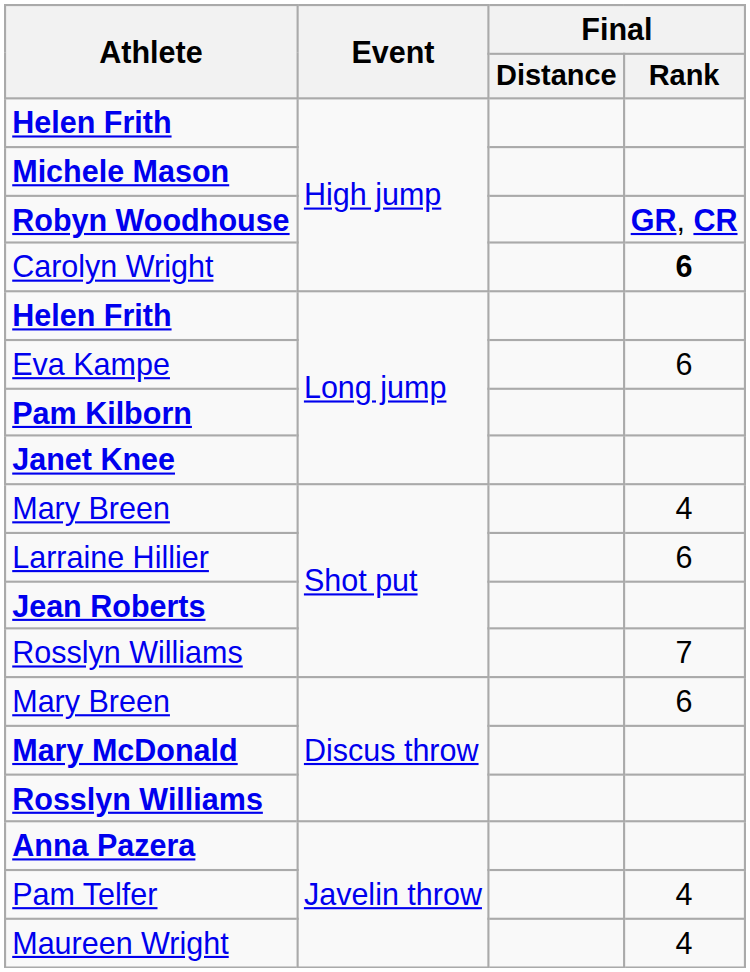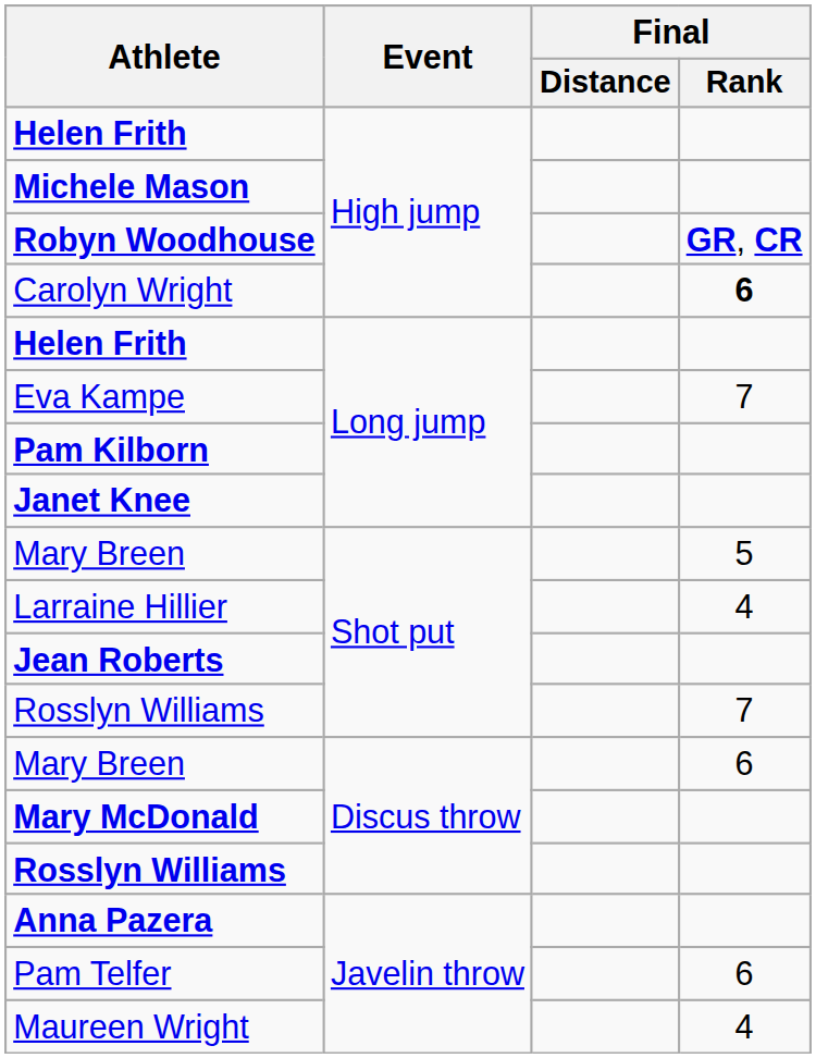 <table class=wikitable style=font-size:90%>
 <tr>
 <th rowspan=2>Athlete</th>
 <th rowspan=2>Event</th>
 <th colspan=2>Final</th>
 </tr>
 <tr style=font-size:95%>
 <th>Distance</th>
 <th>Rank</th>
 </tr>
 <tr align=center>
 <td align=left><strong><a href='#'>Helen Frith</a></strong></td>
 <td align=left rowspan=4><a href='#'>High jump</a></td>
 <td></td>
 <td></td>
 </tr>
 <tr align=center>
 <td align=left><strong><a href='#'>Michele Mason</a></strong></td>
 <td></td>
 <td></td>
 </tr>
 <tr align=center>
 <td align=left><strong><a href='#'>Robyn Woodhouse</a></strong></td>
 <td></td>
 <td> <strong><a href='#'>GR</a></strong>, <strong><a href='#'>CR</a></strong></td>
 </tr>
 <tr align=center>
 <td align=left><a href='#'>Carolyn Wright</a></td>
 <td></td>
 <td><strong>6</strong></td>
 </tr>
 <tr align=center>
 <td align=left><strong><a href='#'>Helen Frith</a></strong></td>
 <td align=left rowspan=4><a href='#'>Long jump</a></td>
 <td></td>
 <td></td>
 </tr>
 <tr align=center>
 <td align=left><a href='#'>Eva Kampe</a></td>
 <td></td>
-<td>6</td>
+<td>7</td>
 </tr>
 <tr align=center>
 <td align=left><strong><a href='#'>Pam Kilborn</a></strong></td>
 <td></td>
 <td></td>
 </tr>
 <tr align=center>
 <td align=left><strong><a href='#'>Janet Knee</a></strong></td>
 <td></td>
 <td></td>
 </tr>
 <tr align=center>
 <td align=left><a href='#'>Mary Breen</a></td>
 <td align=left rowspan=4><a href='#'>Shot put</a></td>
 <td></td>
-<td>4</td>
+<td>5</td>
 </tr>
 <tr align=center>
 <td align=left><a href='#'>Larraine Hillier</a></td>
 <td></td>
-<td>6</td>
+<td>4</td>
 </tr>
 <tr align=center>
 <td align=left><strong><a href='#'>Jean Roberts</a></strong></td>
 <td></td>
 <td></td>
 </tr>
 <tr align=center>
 <td align=left><a href='#'>Rosslyn Williams</a></td>
 <td></td>
 <td>7</td>
 </tr>
 <tr align=center>
 <td align=left><a href='#'>Mary Breen</a></td>
 <td align=left rowspan=3><a href='#'>Discus throw</a></td>
 <td></td>
 <td>6</td>
 </tr>
 <tr align=center>
 <td align=left><strong><a href='#'>Mary McDonald</a></strong></td>
 <td></td>
 <td></td>
 </tr>
 <tr align=center>
 <td align=left><strong><a href='#'>Rosslyn Williams</a></strong></td>
 <td></td>
 <td></td>
 </tr>
 <tr align=center>
 <td align=left><strong><a href='#'>Anna Pazera</a></strong></td>
 <td align=left rowspan=3><a href='#'>Javelin throw</a></td>
 <td></td>
 <td></td>
 </tr>
 <tr align=center>
 <td align=left><a href='#'>Pam Telfer</a></td>
 <td></td>
-<td>4</td>
+<td>6</td>
 </tr>
 <tr align=center>
 <td align=left><a href='#'>Maureen Wright</a></td>
 <td></td>
 <td>4</td>
 </tr>
 </table>
